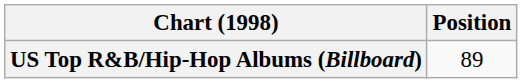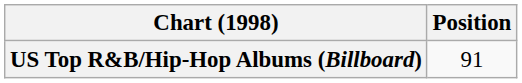 <table class="wikitable plainrowheaders" style="text-align:center">
 <tr>
 <th scope="col">Chart (1998)</th>
 <th scope="col">Position</th>
 </tr>
 <tr>
 <th scope="row">US Top R&B/Hip-Hop Albums (<em>Billboard</em>)</th>
-<td>89</td>
+<td>91</td>
 </tr>
 </table>
